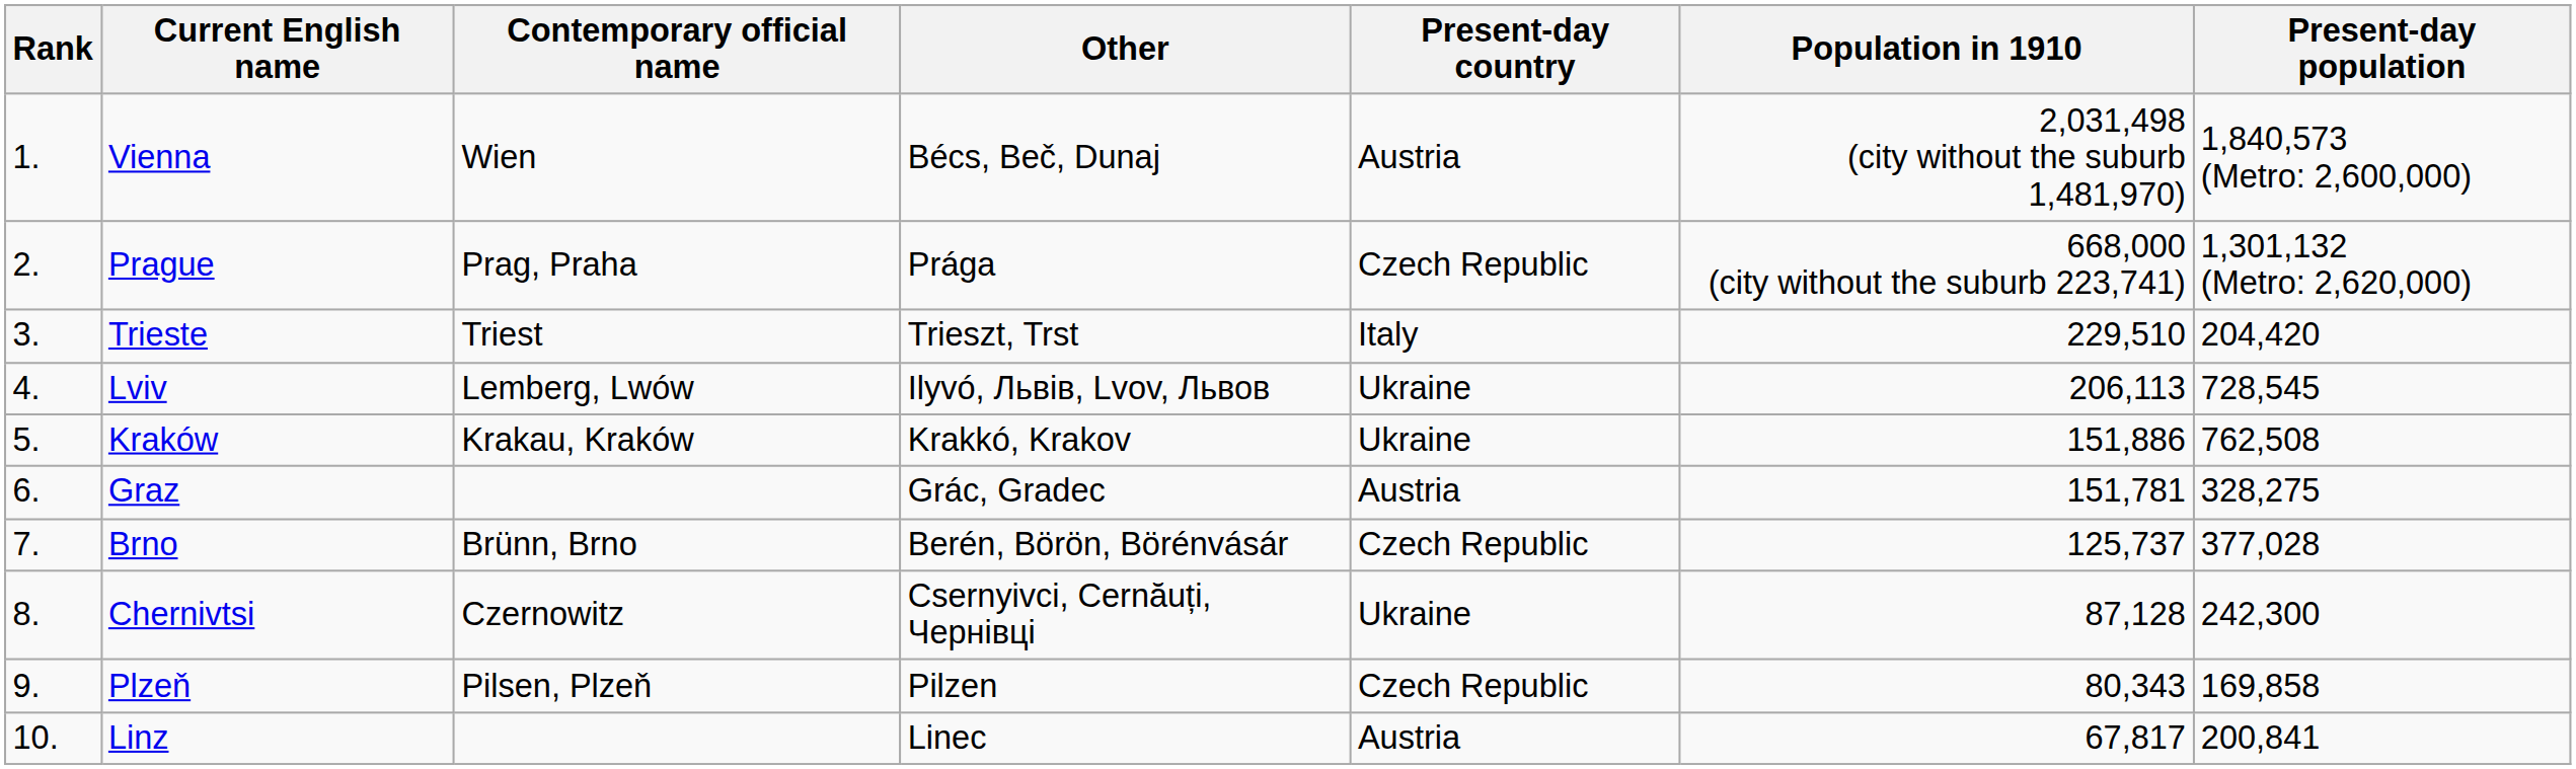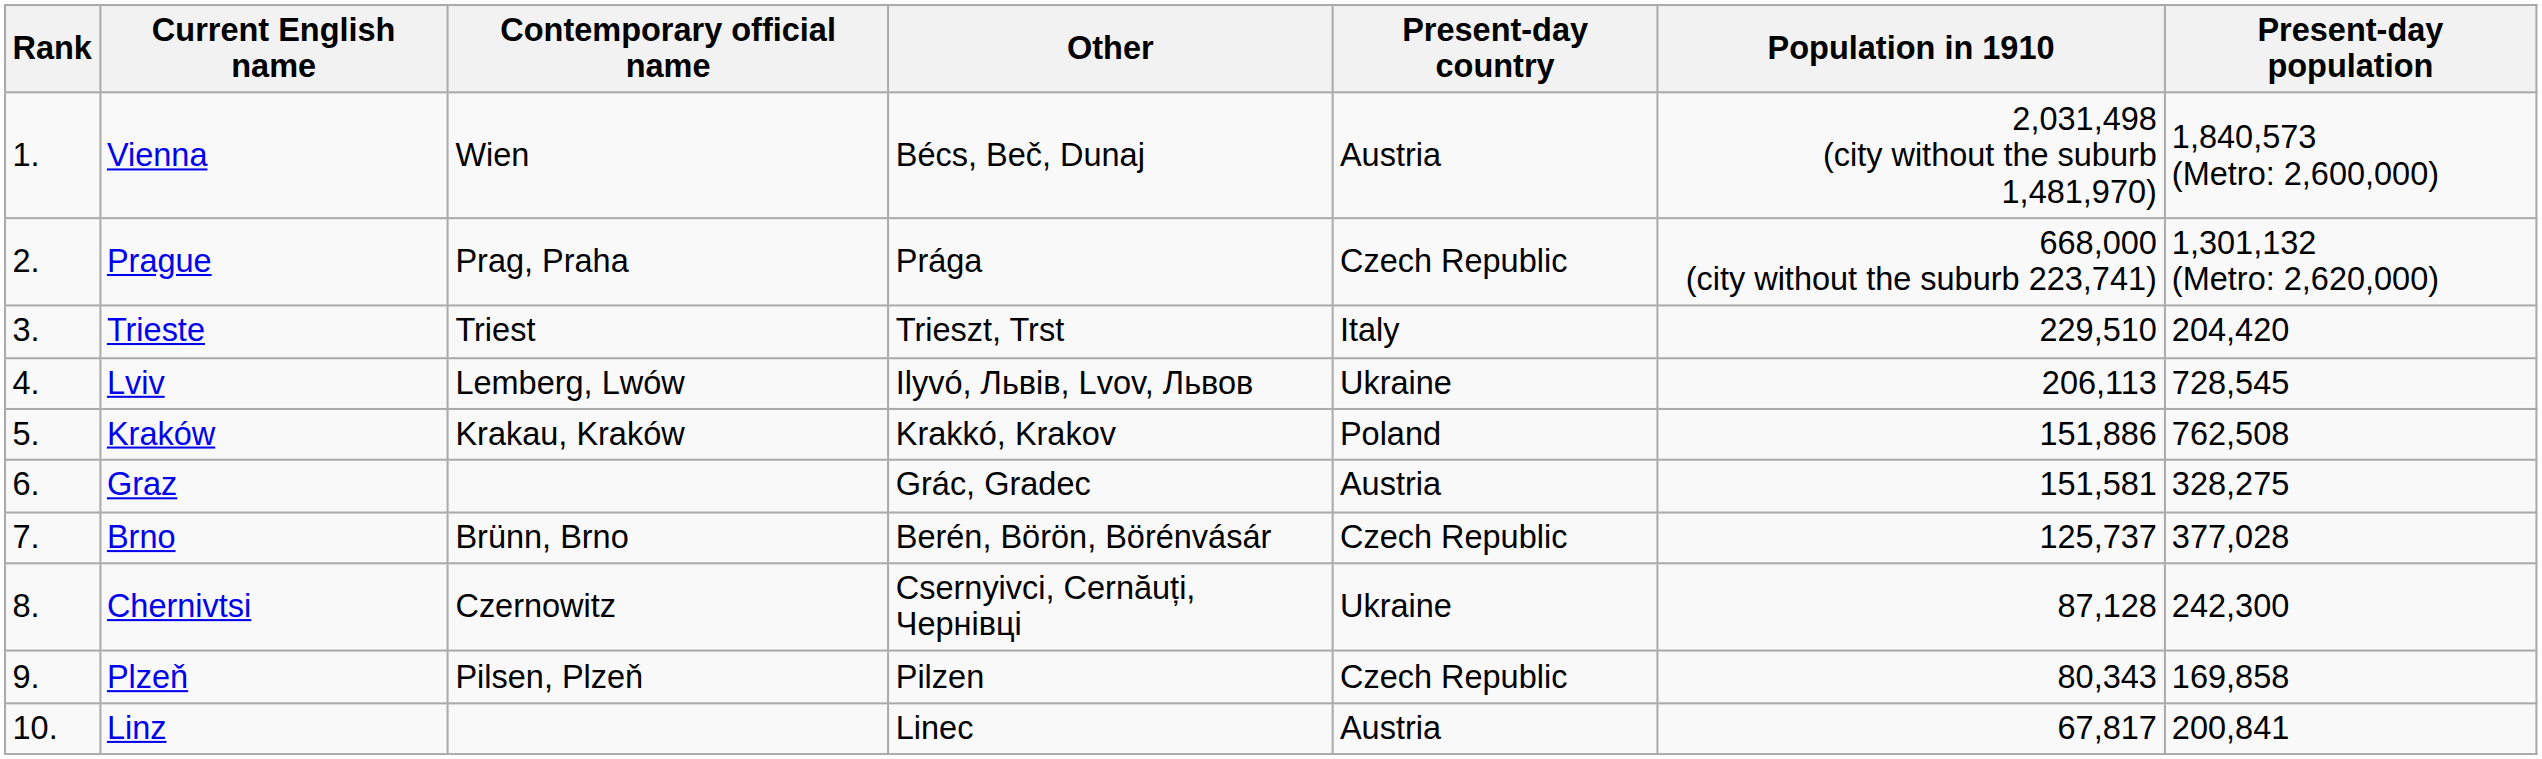 <table class="wikitable">
 <tr>
 <th>Rank</th>
 <th>Current English name</th>
 <th>Contemporary official name</th>
 <th>Other</th>
 <th>Present-day country</th>
 <th>Population in 1910</th>
 <th>Present-day population</th>
 </tr>
 <tr>
 <td>1.</td>
 <td><a href='#'>Vienna</a></td>
 <td>Wien</td>
 <td>Bécs, Beč, Dunaj</td>
 <td>Austria</td>
 <td align=right>2,031,498<br>(city without the suburb 1,481,970)</td>
 <td>1,840,573<br>(Metro: 2,600,000)</td>
 </tr>
 <tr>
 <td>2.</td>
 <td><a href='#'>Prague</a></td>
 <td>Prag, Praha</td>
 <td>Prága</td>
 <td>Czech Republic</td>
 <td align=right>668,000<br>(city without the suburb 223,741)</td>
 <td>1,301,132<br>(Metro: 2,620,000)</td>
 </tr>
 <tr>
 <td>3.</td>
 <td><a href='#'>Trieste</a></td>
 <td>Triest</td>
 <td>Trieszt, Trst</td>
 <td>Italy</td>
 <td align=right>229,510</td>
 <td>204,420</td>
 </tr>
 <tr>
 <td>4.</td>
 <td><a href='#'>Lviv</a></td>
 <td>Lemberg, Lwów</td>
 <td>Ilyvó, Львів, Lvov, Львов</td>
 <td>Ukraine</td>
 <td align=right>206,113</td>
 <td>728,545</td>
 </tr>
 <tr>
 <td>5.</td>
 <td><a href='#'>Kraków</a></td>
 <td>Krakau, Kraków</td>
 <td>Krakkó, Krakov</td>
-<td>Ukraine</td>
+<td>Poland</td>
 <td align=right>151,886</td>
 <td>762,508</td>
 </tr>
 <tr>
 <td>6.</td>
 <td><a href='#'>Graz</a></td>
 <td></td>
 <td>Grác, Gradec</td>
 <td>Austria</td>
-<td align=right>151,781</td>
+<td align=right>151,581</td>
 <td>328,275</td>
 </tr>
 <tr>
 <td>7.</td>
 <td><a href='#'>Brno</a></td>
 <td>Brünn, Brno</td>
 <td>Berén, Börön, Börénvásár</td>
 <td>Czech Republic</td>
 <td align=right>125,737</td>
 <td>377,028</td>
 </tr>
 <tr>
 <td>8.</td>
 <td><a href='#'>Chernivtsi</a></td>
 <td>Czernowitz</td>
 <td>Csernyivci, Cernăuți, Чернівці</td>
 <td>Ukraine</td>
 <td align=right>87,128</td>
 <td>242,300</td>
 </tr>
 <tr>
 <td>9.</td>
 <td><a href='#'>Plzeň</a></td>
 <td>Pilsen, Plzeň</td>
 <td>Pilzen</td>
 <td>Czech Republic</td>
 <td align=right>80,343</td>
 <td>169,858</td>
 </tr>
 <tr>
 <td>10.</td>
 <td><a href='#'>Linz</a></td>
 <td></td>
 <td>Linec</td>
 <td>Austria</td>
 <td align=right>67,817</td>
 <td>200,841</td>
 </tr>
 </table>
